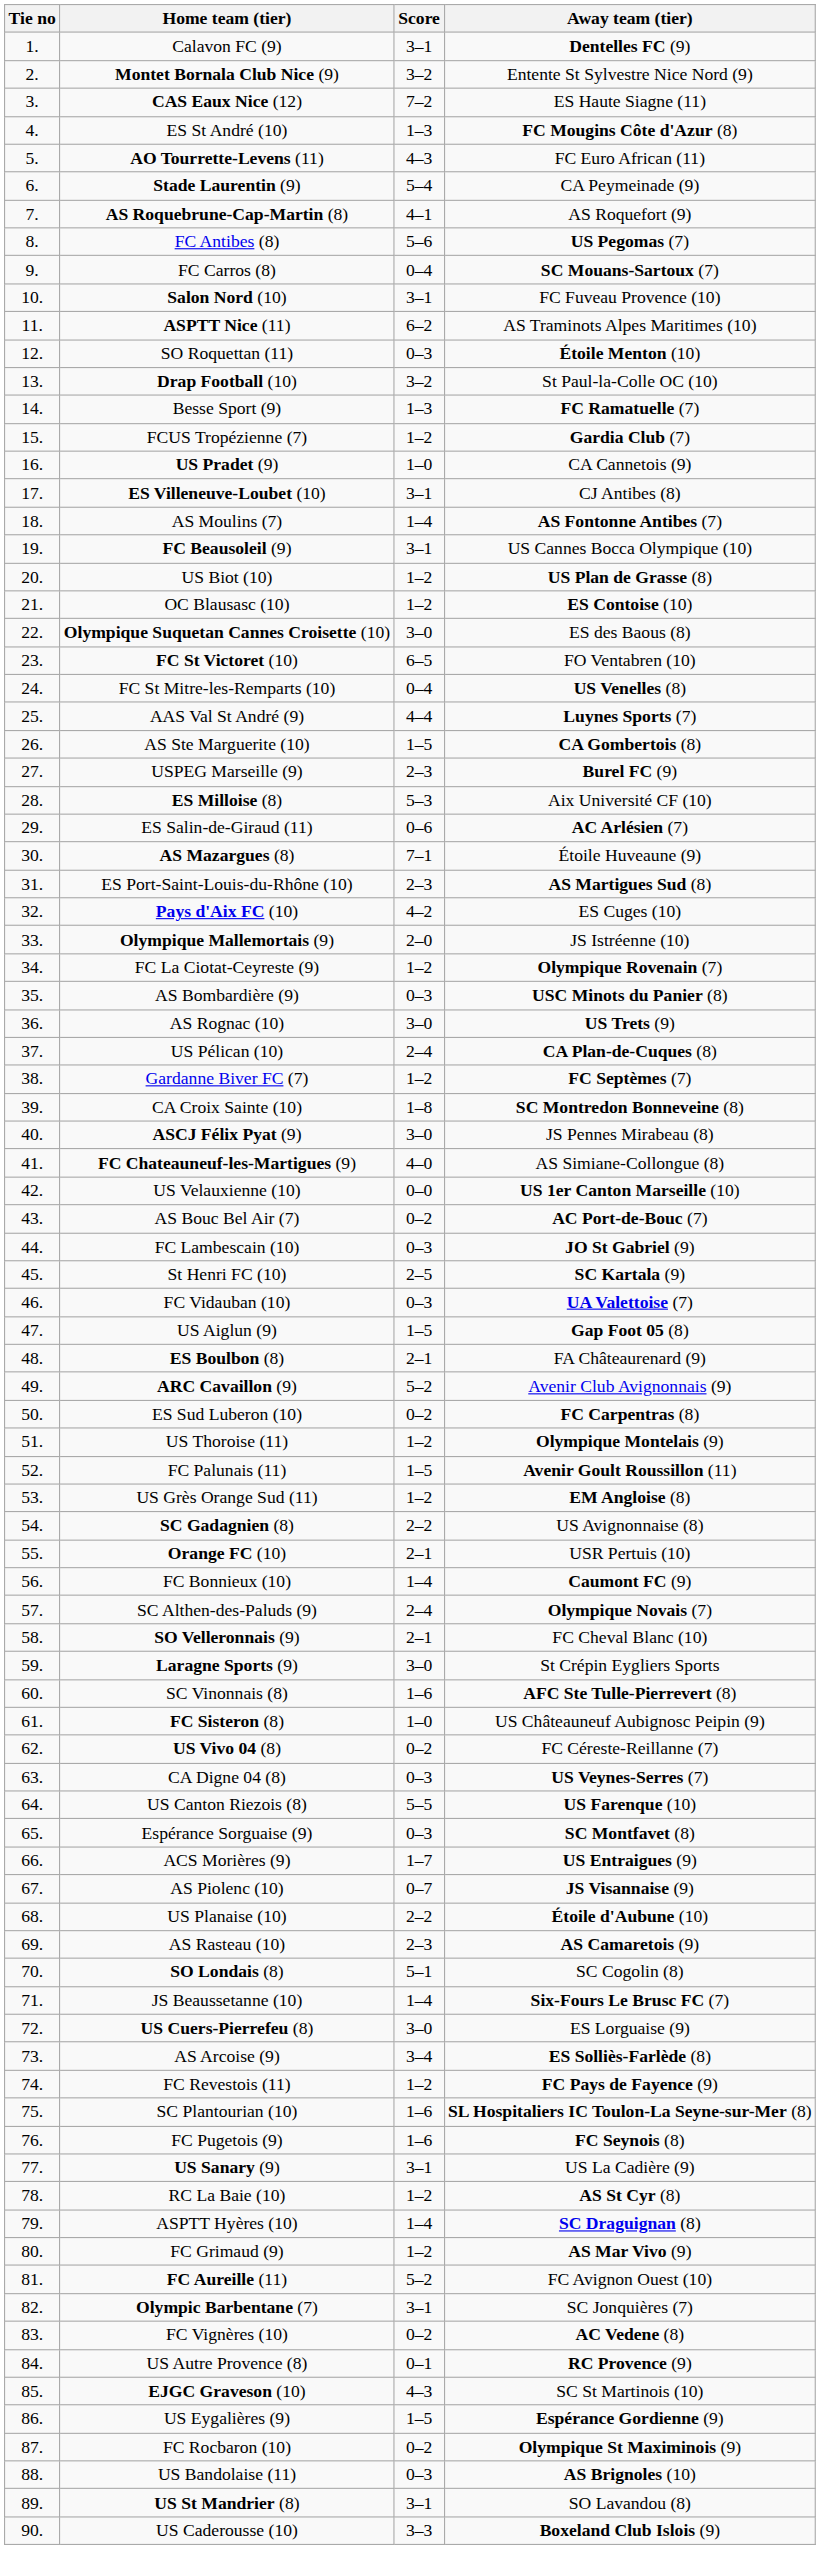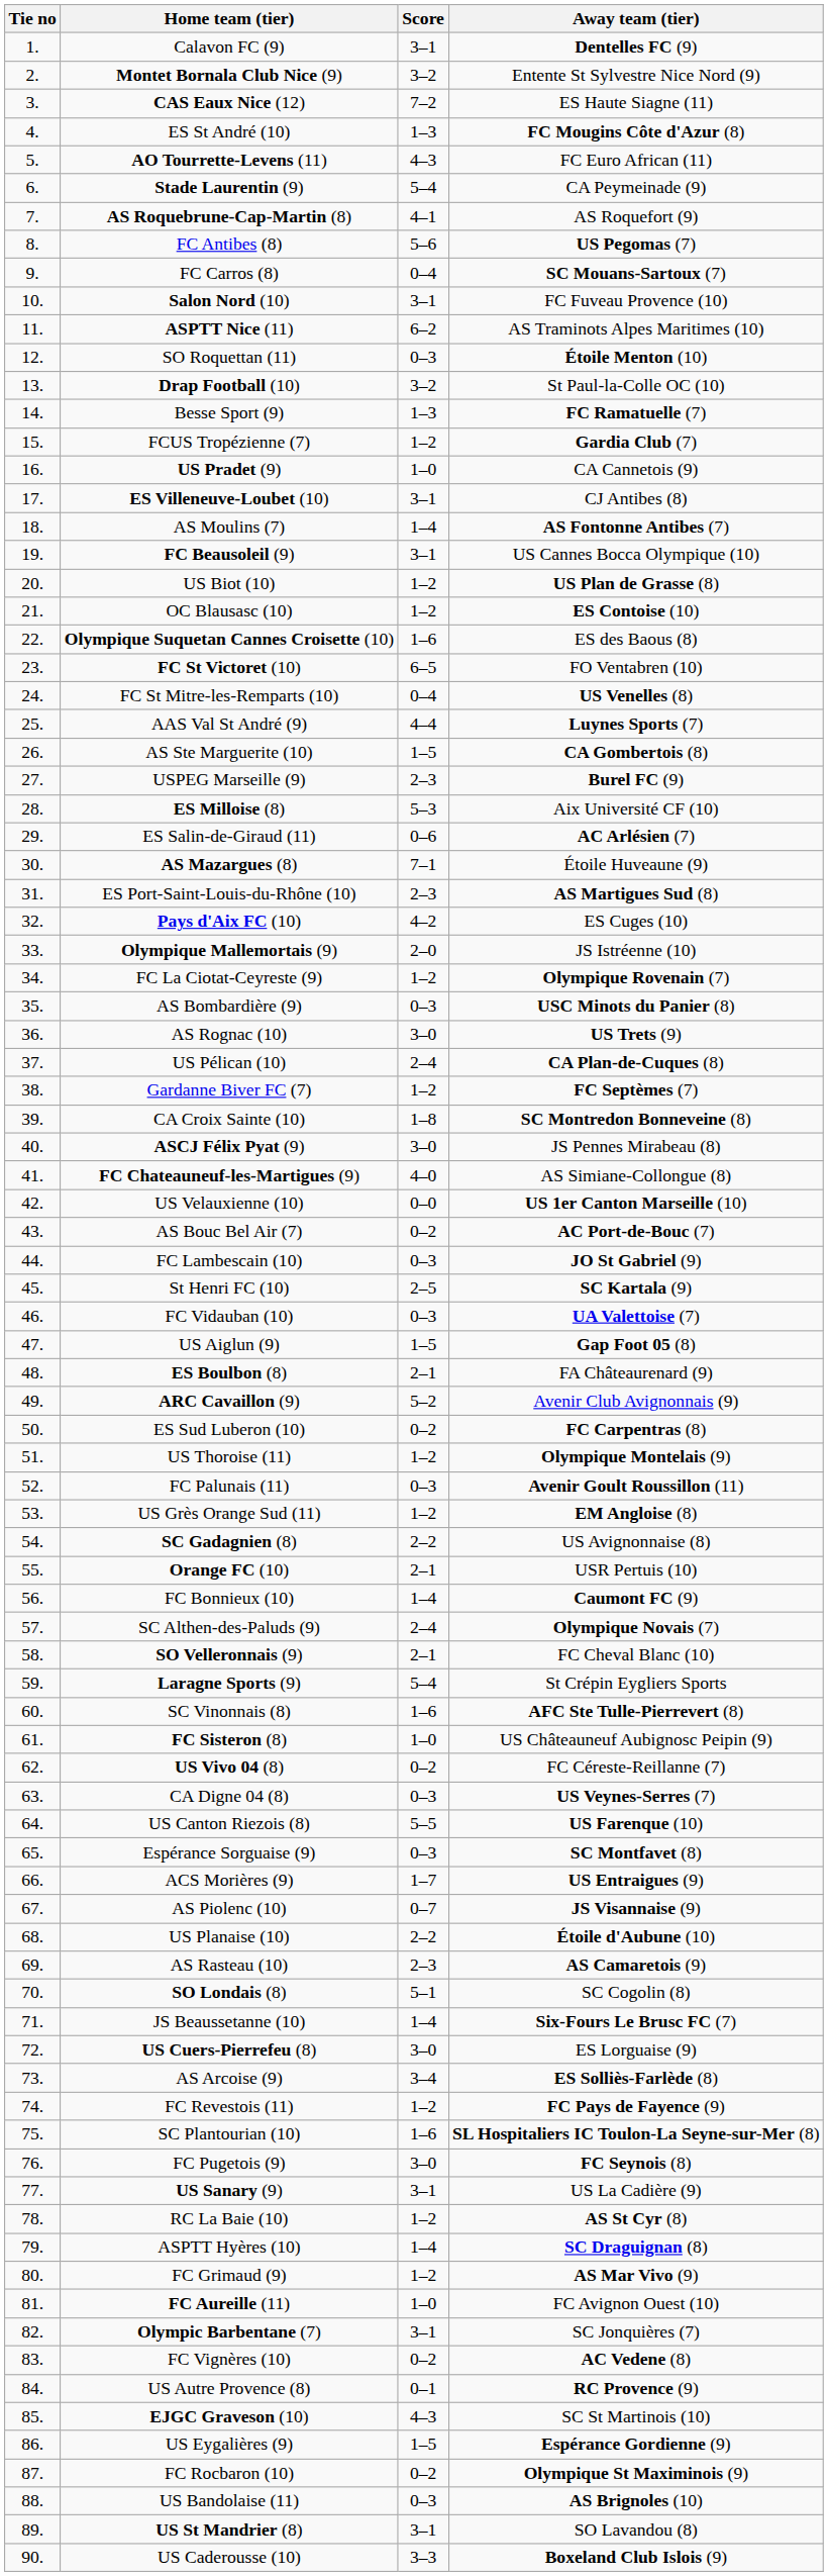 <table class="wikitable" style="text-align: center">
 <tr>
 <th>Tie no</th>
 <th>Home team (tier)</th>
 <th>Score</th>
 <th>Away team (tier)</th>
 </tr>
 <tr>
 <td>1.</td>
 <td>Calavon FC (9)</td>
 <td>3–1</td>
 <td><strong>Dentelles FC</strong> (9)</td>
 </tr>
 <tr>
 <td>2.</td>
 <td><strong>Montet Bornala Club Nice</strong> (9)</td>
 <td>3–2</td>
 <td>Entente St Sylvestre Nice Nord (9)</td>
 </tr>
 <tr>
 <td>3.</td>
 <td><strong>CAS Eaux Nice</strong> (12)</td>
 <td>7–2</td>
 <td>ES Haute Siagne (11)</td>
 </tr>
 <tr>
 <td>4.</td>
 <td>ES St André (10)</td>
 <td>1–3</td>
 <td><strong>FC Mougins Côte d'Azur</strong> (8)</td>
 </tr>
 <tr>
 <td>5.</td>
 <td><strong>AO Tourrette-Levens</strong> (11)</td>
 <td>4–3</td>
 <td>FC Euro African (11)</td>
 </tr>
 <tr>
 <td>6.</td>
 <td><strong>Stade Laurentin</strong> (9)</td>
 <td>5–4 </td>
 <td>CA Peymeinade (9)</td>
 </tr>
 <tr>
 <td>7.</td>
 <td><strong>AS Roquebrune-Cap-Martin</strong> (8)</td>
 <td>4–1</td>
 <td>AS Roquefort (9)</td>
 </tr>
 <tr>
 <td>8.</td>
 <td><a href='#'>FC Antibes</a> (8)</td>
 <td>5–6</td>
 <td><strong>US Pegomas</strong> (7)</td>
 </tr>
 <tr>
 <td>9.</td>
 <td>FC Carros (8)</td>
 <td>0–4</td>
 <td><strong>SC Mouans-Sartoux</strong> (7)</td>
 </tr>
 <tr>
 <td>10.</td>
 <td><strong>Salon Nord</strong> (10)</td>
 <td>3–1</td>
 <td>FC Fuveau Provence (10)</td>
 </tr>
 <tr>
 <td>11.</td>
 <td><strong>ASPTT Nice</strong> (11)</td>
 <td>6–2</td>
 <td>AS Traminots Alpes Maritimes (10)</td>
 </tr>
 <tr>
 <td>12.</td>
 <td>SO Roquettan (11)</td>
 <td>0–3 </td>
 <td><strong>Étoile Menton</strong> (10)</td>
 </tr>
 <tr>
 <td>13.</td>
 <td><strong>Drap Football</strong> (10)</td>
 <td>3–2</td>
 <td>St Paul-la-Colle OC (10)</td>
 </tr>
 <tr>
 <td>14.</td>
 <td>Besse Sport (9)</td>
 <td>1–3</td>
 <td><strong>FC Ramatuelle</strong> (7)</td>
 </tr>
 <tr>
 <td>15.</td>
 <td>FCUS Tropézienne (7)</td>
 <td>1–2 </td>
 <td><strong>Gardia Club</strong> (7)</td>
 </tr>
 <tr>
 <td>16.</td>
 <td><strong>US Pradet</strong> (9)</td>
 <td>1–0</td>
 <td>CA Cannetois (9)</td>
 </tr>
 <tr>
 <td>17.</td>
 <td><strong>ES Villeneuve-Loubet</strong> (10)</td>
 <td>3–1</td>
 <td>CJ Antibes (8)</td>
 </tr>
 <tr>
 <td>18.</td>
 <td>AS Moulins (7)</td>
 <td>1–4</td>
 <td><strong>AS Fontonne Antibes</strong> (7)</td>
 </tr>
 <tr>
 <td>19.</td>
 <td><strong>FC Beausoleil</strong> (9)</td>
 <td>3–1</td>
 <td>US Cannes Bocca Olympique (10)</td>
 </tr>
 <tr>
 <td>20.</td>
 <td>US Biot (10)</td>
 <td>1–2  </td>
 <td><strong>US Plan de Grasse</strong> (8)</td>
 </tr>
 <tr>
 <td>21.</td>
 <td>OC Blausasc (10)</td>
 <td>1–2</td>
 <td><strong>ES Contoise</strong> (10)</td>
 </tr>
 <tr>
 <td>22.</td>
 <td><strong>Olympique Suquetan Cannes Croisette</strong> (10)</td>
-<td>3–0</td>
+<td>1–6</td>
 <td>ES des Baous (8)</td>
 </tr>
 <tr>
 <td>23.</td>
 <td><strong>FC St Victoret</strong> (10)</td>
 <td>6–5</td>
 <td>FO Ventabren (10)</td>
 </tr>
 <tr>
 <td>24.</td>
 <td>FC St Mitre-les-Remparts (10)</td>
 <td>0–4</td>
 <td><strong>US Venelles</strong> (8)</td>
 </tr>
 <tr>
 <td>25.</td>
 <td>AAS Val St André (9)</td>
 <td>4–4 </td>
 <td><strong>Luynes Sports</strong> (7)</td>
 </tr>
 <tr>
 <td>26.</td>
 <td>AS Ste Marguerite (10)</td>
 <td>1–5</td>
 <td><strong>CA Gombertois</strong> (8)</td>
 </tr>
 <tr>
 <td>27.</td>
 <td>USPEG Marseille (9)</td>
 <td>2–3</td>
 <td><strong>Burel FC</strong> (9)</td>
 </tr>
 <tr>
 <td>28.</td>
 <td><strong>ES Milloise</strong> (8)</td>
 <td>5–3</td>
 <td>Aix Université CF (10)</td>
 </tr>
 <tr>
 <td>29.</td>
 <td>ES Salin-de-Giraud (11)</td>
 <td>0–6</td>
 <td><strong>AC Arlésien</strong> (7)</td>
 </tr>
 <tr>
 <td>30.</td>
 <td><strong>AS Mazargues</strong> (8)</td>
 <td>7–1</td>
 <td>Étoile Huveaune (9)</td>
 </tr>
 <tr>
 <td>31.</td>
 <td>ES Port-Saint-Louis-du-Rhône (10)</td>
 <td>2–3</td>
 <td><strong>AS Martigues Sud</strong> (8)</td>
 </tr>
 <tr>
 <td>32.</td>
 <td><strong><a href='#'>Pays d'Aix FC</a></strong> (10)</td>
 <td>4–2</td>
 <td>ES Cuges (10)</td>
 </tr>
 <tr>
 <td>33.</td>
 <td><strong>Olympique Mallemortais</strong> (9)</td>
 <td>2–0</td>
 <td>JS Istréenne (10)</td>
 </tr>
 <tr>
 <td>34.</td>
 <td>FC La Ciotat-Ceyreste (9)</td>
 <td>1–2</td>
 <td><strong>Olympique Rovenain</strong> (7)</td>
 </tr>
 <tr>
 <td>35.</td>
 <td>AS Bombardière (9)</td>
 <td>0–3</td>
 <td><strong>USC Minots du Panier</strong> (8)</td>
 </tr>
 <tr>
 <td>36.</td>
 <td>AS Rognac (10)</td>
 <td>3–0</td>
 <td><strong>US Trets</strong> (9)</td>
 </tr>
 <tr>
 <td>37.</td>
 <td>US Pélican (10)</td>
 <td>2–4</td>
 <td><strong>CA Plan-de-Cuques</strong> (8)</td>
 </tr>
 <tr>
 <td>38.</td>
 <td><a href='#'>Gardanne Biver FC</a> (7)</td>
 <td>1–2 </td>
 <td><strong>FC Septèmes</strong> (7)</td>
 </tr>
 <tr>
 <td>39.</td>
 <td>CA Croix Sainte (10)</td>
 <td>1–8</td>
 <td><strong>SC Montredon Bonneveine</strong> (8)</td>
 </tr>
 <tr>
 <td>40.</td>
 <td><strong>ASCJ Félix Pyat</strong> (9)</td>
 <td>3–0</td>
 <td>JS Pennes Mirabeau (8)</td>
 </tr>
 <tr>
 <td>41.</td>
 <td><strong>FC Chateauneuf-les-Martigues</strong> (9)</td>
 <td>4–0</td>
 <td>AS Simiane-Collongue (8)</td>
 </tr>
 <tr>
 <td>42.</td>
 <td>US Velauxienne (10)</td>
 <td>0–0 </td>
 <td><strong>US 1er Canton Marseille</strong> (10)</td>
 </tr>
 <tr>
 <td>43.</td>
 <td>AS Bouc Bel Air (7)</td>
 <td>0–2</td>
 <td><strong>AC Port-de-Bouc</strong> (7)</td>
 </tr>
 <tr>
 <td>44.</td>
 <td>FC Lambescain (10)</td>
 <td>0–3</td>
 <td><strong>JO St Gabriel</strong> (9)</td>
 </tr>
 <tr>
 <td>45.</td>
 <td>St Henri FC (10)</td>
 <td>2–5</td>
 <td><strong>SC Kartala</strong> (9)</td>
 </tr>
 <tr>
 <td>46.</td>
 <td>FC Vidauban (10)</td>
 <td>0–3</td>
 <td><strong><a href='#'>UA Valettoise</a></strong> (7)</td>
 </tr>
 <tr>
 <td>47.</td>
 <td>US Aiglun (9)</td>
 <td>1–5</td>
 <td><strong>Gap Foot 05</strong> (8)</td>
 </tr>
 <tr>
 <td>48.</td>
 <td><strong>ES Boulbon</strong> (8)</td>
 <td>2–1</td>
 <td>FA Châteaurenard (9)</td>
 </tr>
 <tr>
 <td>49.</td>
 <td><strong>ARC Cavaillon</strong> (9)</td>
 <td>5–2</td>
 <td><a href='#'>Avenir Club Avignonnais</a> (9)</td>
 </tr>
 <tr>
 <td>50.</td>
 <td>ES Sud Luberon (10)</td>
 <td>0–2</td>
 <td><strong>FC Carpentras</strong> (8)</td>
 </tr>
 <tr>
 <td>51.</td>
 <td>US Thoroise (11)</td>
 <td>1–2</td>
 <td><strong>Olympique Montelais</strong> (9)</td>
 </tr>
 <tr>
 <td>52.</td>
 <td>FC Palunais (11)</td>
-<td>1–5</td>
+<td>0–3</td>
 <td><strong>Avenir Goult Roussillon</strong> (11)</td>
 </tr>
 <tr>
 <td>53.</td>
 <td>US Grès Orange Sud (11)</td>
 <td>1–2</td>
 <td><strong>EM Angloise</strong> (8)</td>
 </tr>
 <tr>
 <td>54.</td>
 <td><strong>SC Gadagnien</strong> (8)</td>
 <td>2–2 </td>
 <td>US Avignonnaise (8)</td>
 </tr>
 <tr>
 <td>55.</td>
 <td><strong>Orange FC</strong> (10)</td>
 <td>2–1</td>
 <td>USR Pertuis (10)</td>
 </tr>
 <tr>
 <td>56.</td>
 <td>FC Bonnieux (10)</td>
 <td>1–4</td>
 <td><strong>Caumont FC</strong> (9)</td>
 </tr>
 <tr>
 <td>57.</td>
 <td>SC Althen-des-Paluds (9)</td>
 <td>2–4</td>
 <td><strong>Olympique Novais</strong> (7)</td>
 </tr>
 <tr>
 <td>58.</td>
 <td><strong>SO Velleronnais</strong> (9)</td>
 <td>2–1</td>
 <td>FC Cheval Blanc (10)</td>
 </tr>
 <tr>
 <td>59.</td>
 <td><strong>Laragne Sports</strong> (9)</td>
-<td>3–0</td>
+<td>5–4 </td>
 <td>St Crépin Eygliers Sports</td>
 </tr>
 <tr>
 <td>60.</td>
 <td>SC Vinonnais (8)</td>
 <td>1–6</td>
 <td><strong>AFC Ste Tulle-Pierrevert</strong> (8)</td>
 </tr>
 <tr>
 <td>61.</td>
 <td><strong>FC Sisteron</strong> (8)</td>
 <td>1–0</td>
 <td>US Châteauneuf Aubignosc Peipin (9)</td>
 </tr>
 <tr>
 <td>62.</td>
 <td><strong>US Vivo 04</strong> (8)</td>
 <td>0–2</td>
 <td>FC Céreste-Reillanne (7)</td>
 </tr>
 <tr>
 <td>63.</td>
 <td>CA Digne 04 (8)</td>
 <td>0–3</td>
 <td><strong>US Veynes-Serres</strong> (7)</td>
 </tr>
 <tr>
 <td>64.</td>
 <td>US Canton Riezois (8)</td>
 <td>5–5 </td>
 <td><strong>US Farenque</strong> (10)</td>
 </tr>
 <tr>
 <td>65.</td>
 <td>Espérance Sorguaise (9)</td>
 <td>0–3</td>
 <td><strong>SC Montfavet</strong> (8)</td>
 </tr>
 <tr>
 <td>66.</td>
 <td>ACS Morières (9)</td>
 <td>1–7</td>
 <td><strong>US Entraigues</strong> (9)</td>
 </tr>
 <tr>
 <td>67.</td>
 <td>AS Piolenc (10)</td>
 <td>0–7</td>
 <td><strong>JS Visannaise</strong> (9)</td>
 </tr>
 <tr>
 <td>68.</td>
 <td>US Planaise (10)</td>
 <td>2–2 </td>
 <td><strong>Étoile d'Aubune</strong> (10)</td>
 </tr>
 <tr>
 <td>69.</td>
 <td>AS Rasteau (10)</td>
 <td>2–3</td>
 <td><strong>AS Camaretois</strong> (9)</td>
 </tr>
 <tr>
 <td>70.</td>
 <td><strong>SO Londais</strong> (8)</td>
 <td>5–1</td>
 <td>SC Cogolin (8)</td>
 </tr>
 <tr>
 <td>71.</td>
 <td>JS Beaussetanne (10)</td>
 <td>1–4</td>
 <td><strong>Six-Fours Le Brusc FC</strong> (7)</td>
 </tr>
 <tr>
 <td>72.</td>
 <td><strong>US Cuers-Pierrefeu</strong> (8)</td>
 <td>3–0</td>
 <td>ES Lorguaise (9)</td>
 </tr>
 <tr>
 <td>73.</td>
 <td>AS Arcoise (9)</td>
 <td>3–4 </td>
 <td><strong>ES Solliès-Farlède</strong> (8)</td>
 </tr>
 <tr>
 <td>74.</td>
 <td>FC Revestois (11)</td>
 <td>1–2</td>
 <td><strong>FC Pays de Fayence</strong> (9)</td>
 </tr>
 <tr>
 <td>75.</td>
 <td>SC Plantourian (10)</td>
 <td>1–6</td>
 <td><strong>SL Hospitaliers IC Toulon-La Seyne-sur-Mer</strong> (8)</td>
 </tr>
 <tr>
 <td>76.</td>
 <td>FC Pugetois (9)</td>
-<td>1–6</td>
+<td>3–0</td>
 <td><strong>FC Seynois</strong> (8)</td>
 </tr>
 <tr>
 <td>77.</td>
 <td><strong>US Sanary</strong> (9)</td>
 <td>3–1</td>
 <td>US La Cadière (9)</td>
 </tr>
 <tr>
 <td>78.</td>
 <td>RC La Baie (10)</td>
 <td>1–2</td>
 <td><strong>AS St Cyr</strong> (8)</td>
 </tr>
 <tr>
 <td>79.</td>
 <td>ASPTT Hyères (10)</td>
 <td>1–4</td>
 <td><strong><a href='#'>SC Draguignan</a></strong> (8)</td>
 </tr>
 <tr>
 <td>80.</td>
 <td>FC Grimaud (9)</td>
 <td>1–2</td>
 <td><strong>AS Mar Vivo</strong> (9)</td>
 </tr>
 <tr>
 <td>81.</td>
 <td><strong>FC Aureille</strong> (11)</td>
-<td>5–2</td>
+<td>1–0</td>
 <td>FC Avignon Ouest (10)</td>
 </tr>
 <tr>
 <td>82.</td>
 <td><strong>Olympic Barbentane</strong> (7)</td>
 <td>3–1</td>
 <td>SC Jonquières (7)</td>
 </tr>
 <tr>
 <td>83.</td>
 <td>FC Vignères (10)</td>
 <td>0–2</td>
 <td><strong>AC Vedene</strong> (8)</td>
 </tr>
 <tr>
 <td>84.</td>
 <td>US Autre Provence (8)</td>
 <td>0–1</td>
 <td><strong>RC Provence</strong> (9)</td>
 </tr>
 <tr>
 <td>85.</td>
 <td><strong>EJGC Graveson</strong> (10)</td>
 <td>4–3</td>
 <td>SC St Martinois (10)</td>
 </tr>
 <tr>
 <td>86.</td>
 <td>US Eygalières (9)</td>
 <td>1–5</td>
 <td><strong>Espérance Gordienne</strong> (9)</td>
 </tr>
 <tr>
 <td>87.</td>
 <td>FC Rocbaron (10)</td>
 <td>0–2</td>
 <td><strong>Olympique St Maximinois</strong> (9)</td>
 </tr>
 <tr>
 <td>88.</td>
 <td>US Bandolaise (11)</td>
 <td>0–3</td>
 <td><strong>AS Brignoles</strong> (10)</td>
 </tr>
 <tr>
 <td>89.</td>
 <td><strong>US St Mandrier</strong> (8)</td>
 <td>3–1</td>
 <td>SO Lavandou (8)</td>
 </tr>
 <tr>
 <td>90.</td>
 <td>US Caderousse (10)</td>
 <td>3–3 </td>
 <td><strong>Boxeland Club Islois</strong> (9)</td>
 </tr>
 </table>
